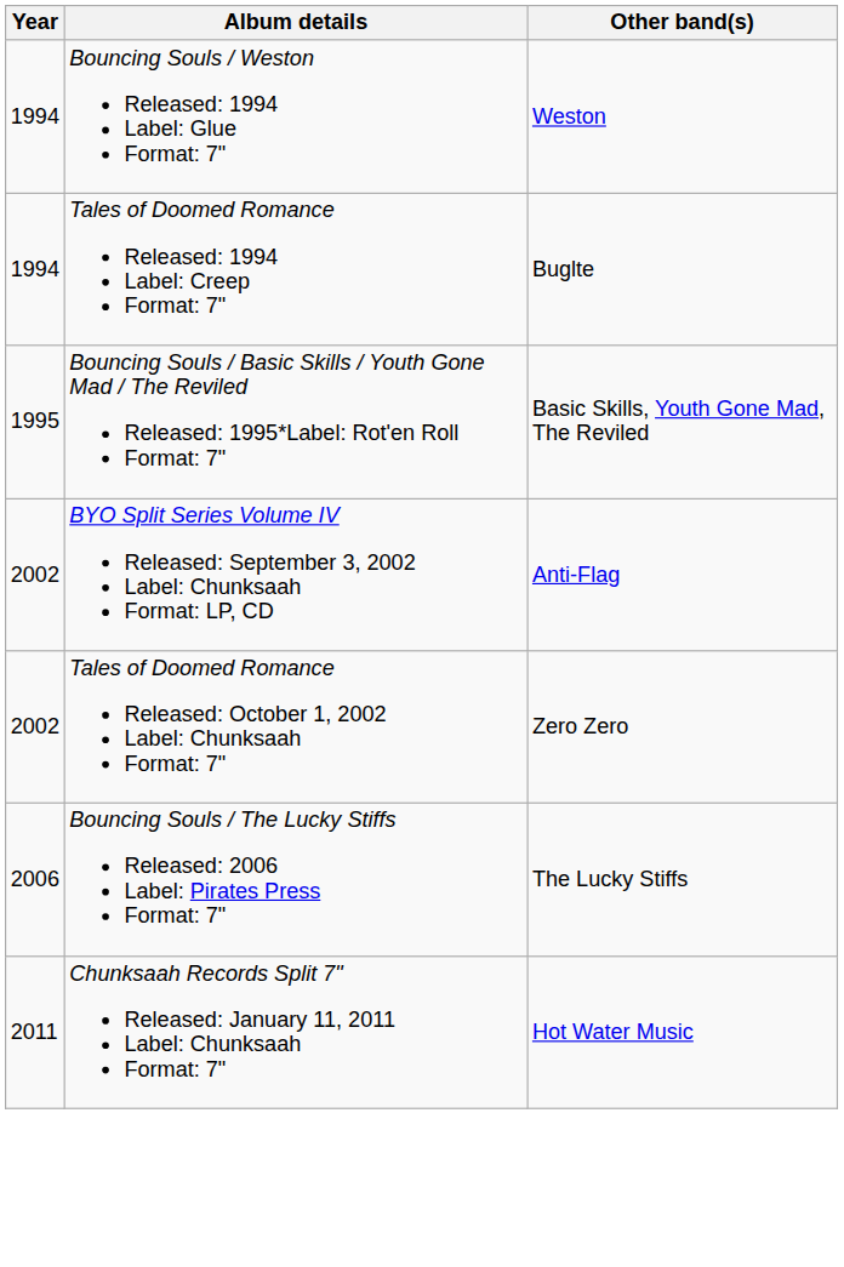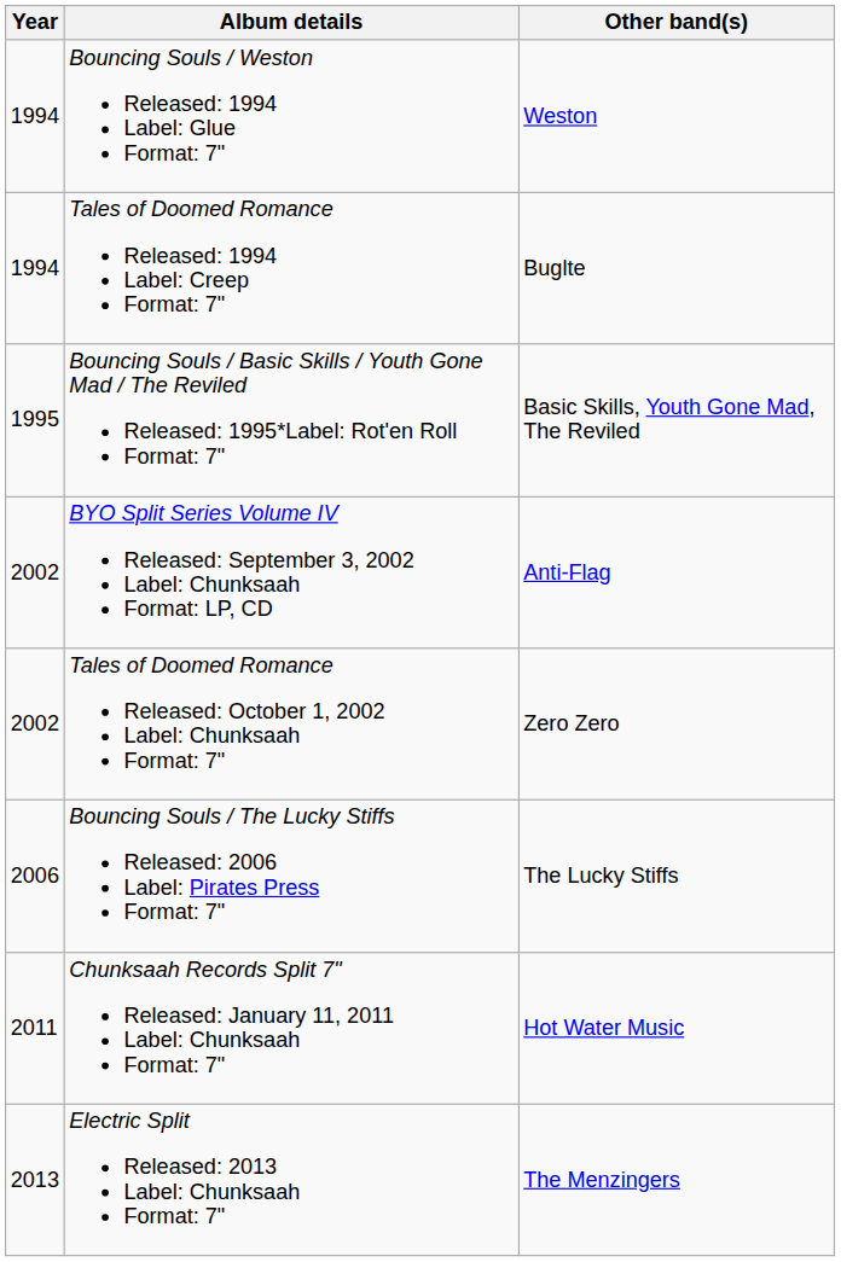 <table class ="wikitable">
 <tr>
 <th>Year</th>
 <th>Album details</th>
 <th>Other band(s)</th>
 </tr>
 <tr>
 <td>1994</td>
 <td><em>Bouncing Souls / Weston</em><br><ul><li>Released: 1994</li><li>Label: Glue</li><li>Format: 7"</li></ul></td>
 <td><a href='#'>Weston</a></td>
 </tr>
 <tr>
 <td>1994</td>
 <td><em>Tales of Doomed Romance</em><br><ul><li>Released: 1994</li><li>Label: Creep</li><li>Format: 7"</li></ul></td>
 <td>Buglte</td>
 </tr>
 <tr>
 <td>1995</td>
 <td><em>Bouncing Souls / Basic Skills / Youth Gone Mad / The Reviled</em><br><ul><li>Released: 1995*Label: Rot'en Roll</li><li>Format: 7"</li></ul></td>
 <td>Basic Skills, <a href='#'>Youth Gone Mad</a>, The Reviled</td>
 </tr>
 <tr>
 <td>2002</td>
 <td><em><a href='#'>BYO Split Series Volume IV</a></em><br><ul><li>Released: September 3, 2002</li><li>Label: Chunksaah</li><li>Format: LP, CD</li></ul></td>
 <td><a href='#'>Anti-Flag</a></td>
 </tr>
 <tr>
 <td>2002</td>
 <td><em>Tales of Doomed Romance</em><br><ul><li>Released: October 1, 2002</li><li>Label: Chunksaah</li><li>Format: 7"</li></ul></td>
 <td>Zero Zero</td>
 </tr>
 <tr>
 <td>2006</td>
 <td><em>Bouncing Souls / The Lucky Stiffs</em><br><ul><li>Released: 2006</li><li>Label: <a href='#'>Pirates Press</a></li><li>Format: 7"</li></ul></td>
 <td>The Lucky Stiffs</td>
 </tr>
 <tr>
 <td>2011</td>
 <td><em>Chunksaah Records Split 7"</em><br><ul><li>Released: January 11, 2011</li><li>Label: Chunksaah</li><li>Format: 7"</li></ul></td>
 <td><a href='#'>Hot Water Music</a></td>
 </tr>
+<tr>
+<td>2013</td>
+<td><em>Electric Split</em><br><ul><li>Released: 2013</li><li>Label: Chunksaah</li><li>Format: 7"</li></ul></td>
+<td><a href='#'>The Menzingers</a></td>
+</tr>
 </table>
